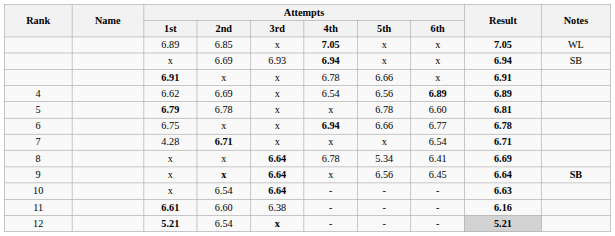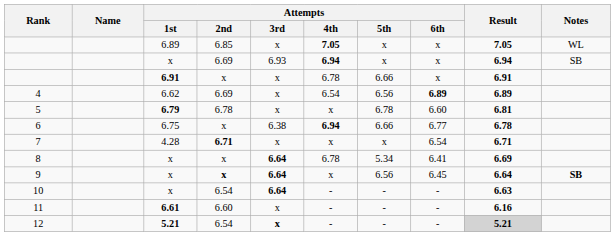 <table class="wikitable sortable" width=75%>
 <tr>
 <th rowspan="2">Rank</th>
 <th rowspan="2">Name</th>
 <th colspan="6">Attempts</th>
 <th rowspan="2">Result</th>
 <th rowspan="2">Notes</th>
 </tr>
 <tr>
 <th>1st</th>
 <th>2nd</th>
 <th>3rd</th>
 <th>4th</th>
 <th>5th</th>
 <th>6th</th>
 </tr>
 <tr align="center">
 <td></td>
 <td align="left"></td>
 <td>6.89</td>
 <td>6.85</td>
 <td>x</td>
 <td><strong>7.05</strong></td>
 <td>x</td>
 <td>x</td>
 <td><strong>7.05</strong></td>
 <td>WL</td>
 </tr>
 <tr align="center">
 <td></td>
 <td align="left"></td>
 <td>x</td>
 <td>6.69</td>
 <td>6.93</td>
 <td><strong>6.94</strong></td>
 <td>x</td>
 <td>x</td>
 <td><strong>6.94</strong></td>
 <td>SB</td>
 </tr>
 <tr align="center">
 <td></td>
 <td align="left"></td>
 <td><strong>6.91</strong></td>
 <td>x</td>
 <td>x</td>
 <td>6.78</td>
 <td>6.66</td>
 <td>x</td>
 <td><strong>6.91</strong></td>
 <td></td>
 </tr>
 <tr align="center">
 <td>4</td>
 <td align="left"></td>
 <td>6.62</td>
 <td>6.69</td>
 <td>x</td>
 <td>6.54</td>
 <td>6.56</td>
 <td><strong>6.89</strong></td>
 <td><strong>6.89</strong></td>
 <td></td>
 </tr>
 <tr align="center">
 <td>5</td>
 <td align="left"></td>
 <td><strong>6.79</strong></td>
 <td>6.78</td>
 <td>x</td>
 <td>x</td>
 <td>6.78</td>
 <td>6.60</td>
 <td><strong>6.81</strong></td>
 <td></td>
 </tr>
 <tr align="center">
 <td>6</td>
 <td align="left"></td>
 <td>6.75</td>
 <td>x</td>
-<td>x</td>
+<td>6.38</td>
 <td><strong>6.94</strong></td>
 <td>6.66</td>
 <td>6.77</td>
 <td><strong>6.78</strong></td>
 <td></td>
 </tr>
 <tr align="center">
 <td>7</td>
 <td align="left"></td>
 <td>4.28</td>
 <td><strong>6.71</strong></td>
 <td>x</td>
 <td>x</td>
 <td>x</td>
 <td>6.54</td>
 <td><strong>6.71</strong></td>
 <td></td>
 </tr>
 <tr align="center">
 <td>8</td>
 <td align="left"></td>
 <td>x</td>
 <td>x</td>
 <td><strong>6.64</strong></td>
 <td>6.78</td>
 <td>5.34</td>
 <td>6.41</td>
 <td><strong>6.69</strong></td>
 <td></td>
 </tr>
 <tr align="center">
 <td>9</td>
 <td align="left"></td>
 <td>x</td>
 <td><strong>x</strong></td>
 <td><strong>6.64</strong></td>
 <td>x</td>
 <td>6.56</td>
 <td>6.45</td>
 <td><strong>6.64</strong></td>
 <td><strong>SB</strong></td>
 </tr>
 <tr align="center">
 <td>10</td>
 <td align="left"></td>
 <td>x</td>
 <td>6.54</td>
 <td><strong>6.64</strong></td>
 <td>-</td>
 <td>-</td>
 <td>-</td>
 <td><strong>6.63</strong></td>
 <td></td>
 </tr>
 <tr align="center">
 <td>11</td>
 <td align="left"></td>
 <td><strong>6.61</strong></td>
 <td>6.60</td>
-<td>6.38</td>
+<td>x</td>
 <td>-</td>
 <td>-</td>
 <td>-</td>
 <td><strong>6.16</strong></td>
 <td></td>
 </tr>
 <tr align="center">
 <td>12</td>
 <td align="left"></td>
 <td><strong>5.21</strong></td>
 <td>6.54</td>
 <td><strong>x</strong></td>
 <td>-</td>
 <td>-</td>
 <td>-</td>
 <td style="background: lightgrey;"><strong>5.21</strong></td>
 <td></td>
 </tr>
 </table>
